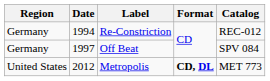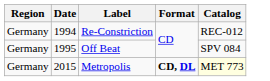 <table class="wikitable">
 <tr>
 <th>Region</th>
 <th>Date</th>
 <th>Label</th>
 <th>Format</th>
 <th>Catalog</th>
 </tr>
 <tr>
 <td>Germany</td>
 <td>1994</td>
 <td><a href='#'>Re-Constriction</a></td>
 <td rowspan="2"><a href='#'>CD</a></td>
 <td>REC-012</td>
 </tr>
 <tr>
 <td>Germany</td>
-<td>1997</td>
+<td>1995</td>
 <td><a href='#'>Off Beat</a></td>
 <td>SPV 084</td>
 </tr>
 <tr>
-<td>United States</td>
-<td>2012</td>
+<td>Germany</td>
+<td>2015</td>
 <td><a href='#'>Metropolis</a></td>
 <td><strong>CD, <a href='#'>DL</a></strong></td>
-<td>MET 773</td>
+<td style="background: lightyellow;">MET 773</td>
 </tr>
 </table>
